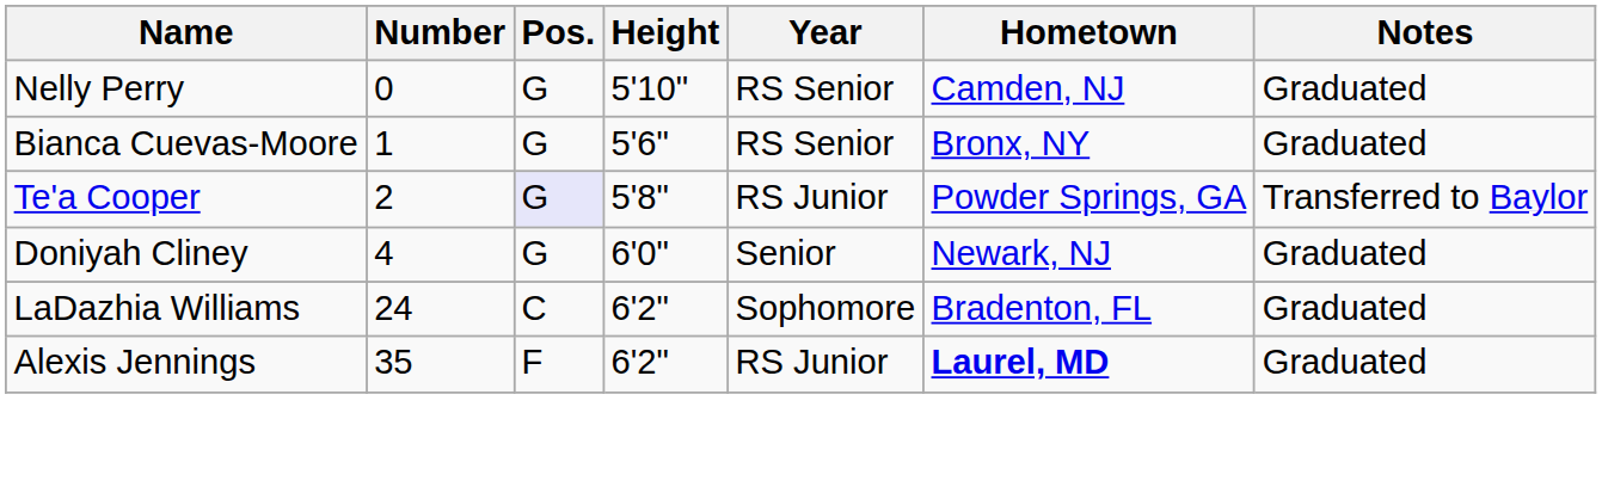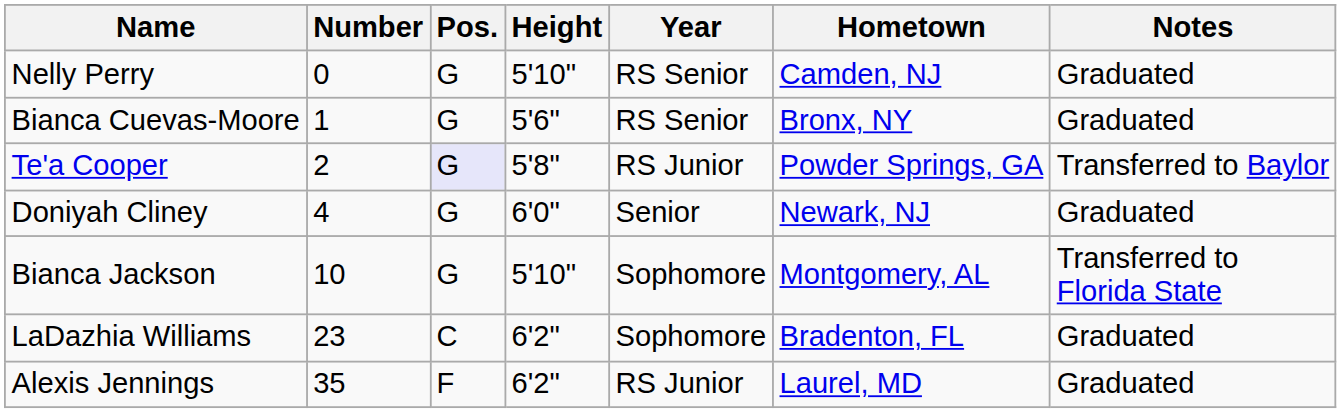 <table class="wikitable sortable" border="1">
 <tr>
 <th>Name</th>
 <th>Number</th>
 <th>Pos.</th>
 <th>Height</th>
 <th>Year</th>
 <th>Hometown</th>
 <th class="unsortable">Notes</th>
 </tr>
 <tr>
 <td>Nelly Perry</td>
 <td>0</td>
 <td>G</td>
 <td>5'10"</td>
 <td>RS Senior</td>
 <td><a href='#'>Camden, NJ</a></td>
 <td>Graduated</td>
 </tr>
 <tr>
 <td>Bianca Cuevas-Moore</td>
 <td>1</td>
 <td>G</td>
 <td>5'6"</td>
 <td>RS Senior</td>
 <td><a href='#'>Bronx, NY</a></td>
 <td>Graduated</td>
 </tr>
 <tr>
 <td><a href='#'>Te'a Cooper</a></td>
 <td>2</td>
 <td style="background: lavender;">G</td>
 <td>5'8"</td>
 <td>RS Junior</td>
 <td><a href='#'>Powder Springs, GA</a></td>
 <td>Transferred to <a href='#'>Baylor</a></td>
 </tr>
 <tr>
 <td>Doniyah Cliney</td>
 <td>4</td>
 <td>G</td>
 <td>6'0"</td>
 <td>Senior</td>
 <td><a href='#'>Newark, NJ</a></td>
 <td>Graduated</td>
 </tr>
 <tr>
+<td>Bianca Jackson</td>
+<td>10</td>
+<td>G</td>
+<td>5'10"</td>
+<td>Sophomore</td>
+<td><a href='#'>Montgomery, AL</a></td>
+<td>Transferred to <br> <a href='#'>Florida State</a></td>
+</tr>
+<tr>
 <td>LaDazhia Williams</td>
-<td>24</td>
+<td>23</td>
 <td>C</td>
 <td>6'2"</td>
 <td>Sophomore</td>
 <td><a href='#'>Bradenton, FL</a></td>
 <td>Graduated</td>
 </tr>
 <tr>
 <td>Alexis Jennings</td>
 <td>35</td>
 <td>F</td>
 <td>6'2"</td>
 <td>RS Junior</td>
-<td><strong><a href='#'>Laurel, MD</a></strong></td>
+<td><a href='#'>Laurel, MD</a></td>
 <td>Graduated</td>
 </tr>
 </table>
